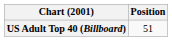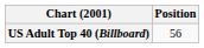 <table class="wikitable plainrowheaders" style="text-align:center">
 <tr>
 <th scope="col">Chart (2001)</th>
 <th scope="col">Position</th>
 </tr>
 <tr>
 <th scope="row">US Adult Top 40 (<em>Billboard</em>)</th>
-<td>51</td>
+<td>56</td>
 </tr>
 </table>
